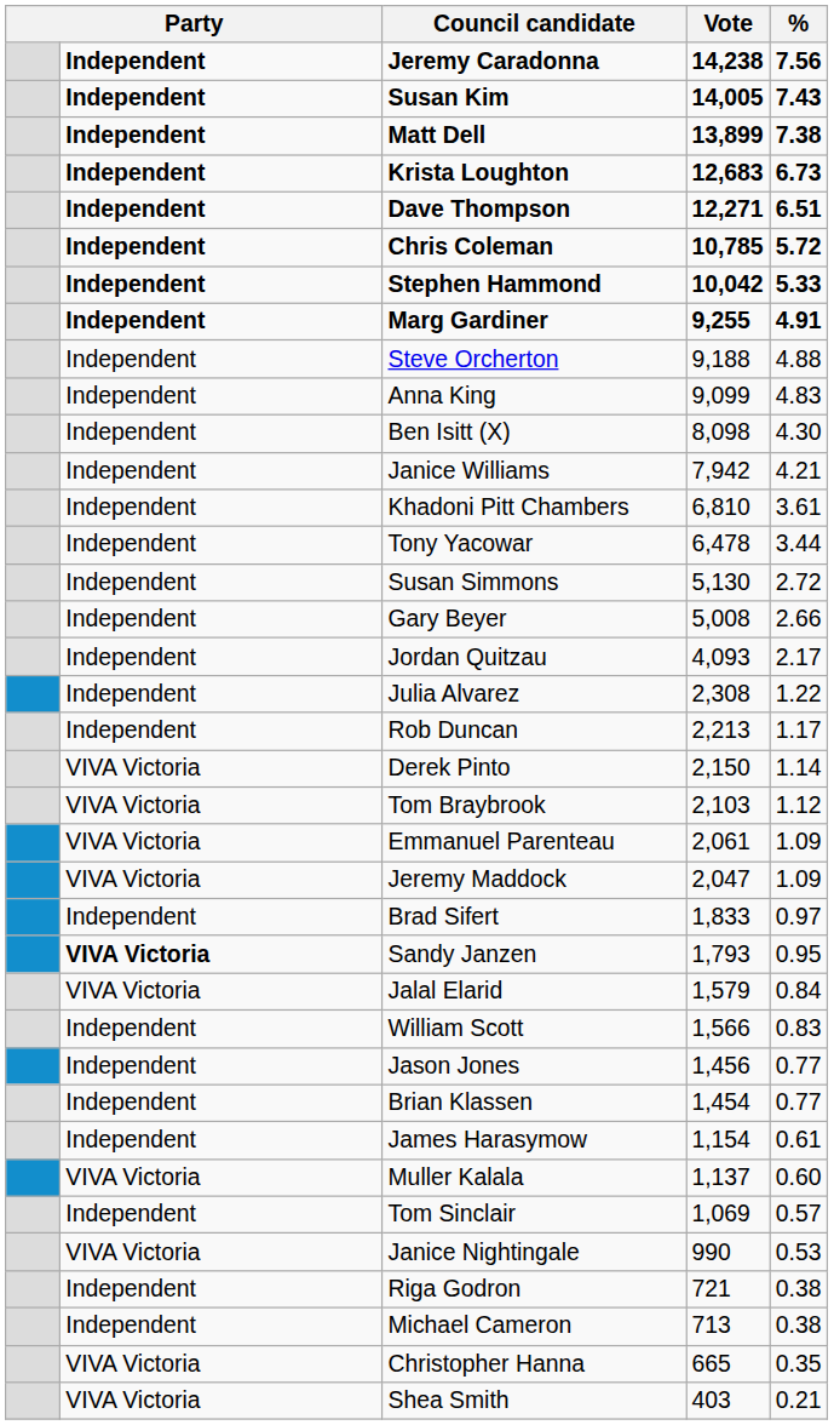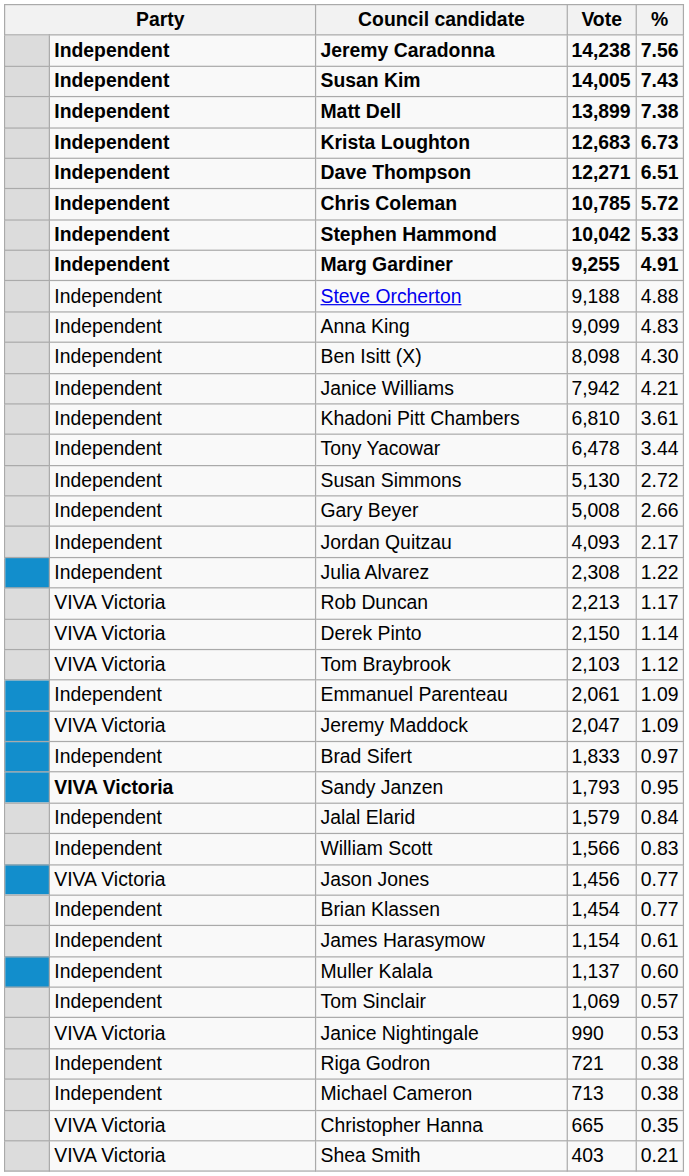 <table class="wikitable">
 <tr>
 <th width="250px" colspan="2">Party</th>
 <th width="200px">Council candidate</th>
 <th width="50px">Vote</th>
 <th width="30px">%</th>
 </tr>
 <tr>
 <td style="background:gainsboro" width="30px"> </td>
 <td><strong>Independent</strong></td>
 <td><strong>Jeremy Caradonna</strong> </td>
 <td><strong>14,238</strong></td>
 <td><strong>7.56</strong></td>
 </tr>
 <tr>
 <td style="background:gainsboro" width="30px"> </td>
 <td><strong>Independent</strong></td>
 <td><strong>Susan Kim</strong> </td>
 <td><strong>14,005</strong></td>
 <td><strong>7.43</strong></td>
 </tr>
 <tr>
 <td style="background:gainsboro" width="30px"> </td>
 <td><strong>Independent</strong></td>
 <td><strong>Matt Dell</strong> </td>
 <td><strong>13,899</strong></td>
 <td><strong>7.38</strong></td>
 </tr>
 <tr>
 <td style="background:gainsboro" width="30px"> </td>
 <td><strong>Independent</strong></td>
 <td><strong>Krista Loughton</strong> </td>
 <td><strong>12,683</strong></td>
 <td><strong>6.73</strong></td>
 </tr>
 <tr>
 <td style="background:gainsboro" width="30px"> </td>
 <td><strong>Independent</strong></td>
 <td><strong>Dave Thompson</strong> </td>
 <td><strong>12,271</strong></td>
 <td><strong>6.51</strong></td>
 </tr>
 <tr>
 <td style="background:gainsboro" width="30px"> </td>
 <td><strong>Independent</strong></td>
 <td><strong>Chris Coleman</strong> </td>
 <td><strong>10,785</strong></td>
 <td><strong>5.72</strong></td>
 </tr>
 <tr>
 <td style="background:gainsboro" width="30px"> </td>
 <td><strong>Independent</strong></td>
 <td><strong>Stephen Hammond </strong> </td>
 <td><strong>10,042</strong></td>
 <td><strong>5.33</strong></td>
 </tr>
 <tr>
 <td style="background:gainsboro" width="30px"> </td>
 <td><strong>Independent</strong></td>
 <td><strong>Marg Gardiner</strong> </td>
 <td><strong>9,255</strong></td>
 <td><strong>4.91</strong></td>
 </tr>
 <tr>
 <td style="background:gainsboro" width="30px"> </td>
 <td>Independent</td>
 <td><a href='#'>Steve Orcherton</a></td>
 <td>9,188</td>
 <td>4.88</td>
 </tr>
 <tr>
 <td style="background:gainsboro" width="30px"> </td>
 <td>Independent</td>
 <td>Anna King</td>
 <td>9,099</td>
 <td>4.83</td>
 </tr>
 <tr>
 <td style="background:gainsboro" width="30px"> </td>
 <td>Independent</td>
 <td>Ben Isitt (X)</td>
 <td>8,098</td>
 <td>4.30</td>
 </tr>
 <tr>
 <td style="background:gainsboro" width="30px"> </td>
 <td>Independent</td>
 <td>Janice Williams</td>
 <td>7,942</td>
 <td>4.21</td>
 </tr>
 <tr>
 <td style="background:gainsboro" width="30px"> </td>
 <td>Independent</td>
 <td>Khadoni Pitt Chambers</td>
 <td>6,810</td>
 <td>3.61</td>
 </tr>
 <tr>
 <td style="background:gainsboro" width="30px"> </td>
 <td>Independent</td>
 <td>Tony Yacowar</td>
 <td>6,478</td>
 <td>3.44</td>
 </tr>
 <tr>
 <td style="background:gainsboro" width="30px"> </td>
 <td>Independent</td>
 <td>Susan Simmons</td>
 <td>5,130</td>
 <td>2.72</td>
 </tr>
 <tr>
 <td style="background:gainsboro" width="30px"> </td>
 <td>Independent</td>
 <td>Gary Beyer</td>
 <td>5,008</td>
 <td>2.66</td>
 </tr>
 <tr>
 <td style="background:gainsboro" width="30px"> </td>
 <td>Independent</td>
 <td>Jordan Quitzau</td>
 <td>4,093</td>
 <td>2.17</td>
 </tr>
 <tr>
 <td style="background:#128ecc;" width="30px"> </td>
 <td>Independent</td>
 <td>Julia Alvarez</td>
 <td>2,308</td>
 <td>1.22</td>
 </tr>
 <tr>
 <td style="background:gainsboro" width="30px"> </td>
-<td>Independent</td>
+<td>VIVA Victoria</td>
 <td>Rob Duncan</td>
 <td>2,213</td>
 <td>1.17</td>
 </tr>
 <tr>
 <td style="background:gainsboro" width="30px"> </td>
 <td>VIVA Victoria</td>
 <td>Derek Pinto</td>
 <td>2,150</td>
 <td>1.14</td>
 </tr>
 <tr>
 <td style="background:gainsboro" width="30px"> </td>
 <td>VIVA Victoria</td>
 <td>Tom Braybrook</td>
 <td>2,103</td>
 <td>1.12</td>
 </tr>
 <tr>
 <td style="background:#128ecc;" width="30px"> </td>
-<td>VIVA Victoria</td>
+<td>Independent</td>
 <td>Emmanuel Parenteau</td>
 <td>2,061</td>
 <td>1.09</td>
 </tr>
 <tr>
 <td style="background:#128ecc;" width="30px"> </td>
 <td>VIVA Victoria</td>
 <td>Jeremy Maddock</td>
 <td>2,047</td>
 <td>1.09</td>
 </tr>
 <tr>
 <td style="background:#128ecc;" width="30px"> </td>
 <td>Independent</td>
 <td>Brad Sifert</td>
 <td>1,833</td>
 <td>0.97</td>
 </tr>
 <tr>
 <td style="background:#128ecc;" width="30px"> </td>
 <td><strong>VIVA Victoria</strong></td>
 <td>Sandy Janzen</td>
 <td>1,793</td>
 <td>0.95</td>
 </tr>
 <tr>
 <td style="background:gainsboro" width="30px"> </td>
-<td>VIVA Victoria</td>
+<td>Independent</td>
 <td>Jalal Elarid</td>
 <td>1,579</td>
 <td>0.84</td>
 </tr>
 <tr>
 <td style="background:gainsboro" width="30px"> </td>
 <td>Independent</td>
 <td>William Scott</td>
 <td>1,566</td>
 <td>0.83</td>
 </tr>
 <tr>
 <td style="background:#128ecc;" width="30px"> </td>
-<td>Independent</td>
+<td>VIVA Victoria</td>
 <td>Jason Jones</td>
 <td>1,456</td>
 <td>0.77</td>
 </tr>
 <tr>
 <td style="background:gainsboro" width="30px"> </td>
 <td>Independent</td>
 <td>Brian Klassen</td>
 <td>1,454</td>
 <td>0.77</td>
 </tr>
 <tr>
 <td style="background:gainsboro" width="30px"> </td>
 <td>Independent</td>
 <td>James Harasymow</td>
 <td>1,154</td>
 <td>0.61</td>
 </tr>
 <tr>
 <td style="background:#128ecc;" width="30px"> </td>
-<td>VIVA Victoria</td>
+<td>Independent</td>
 <td>Muller Kalala</td>
 <td>1,137</td>
 <td>0.60</td>
 </tr>
 <tr>
 <td style="background:gainsboro" width="30px"> </td>
 <td>Independent</td>
 <td>Tom Sinclair</td>
 <td>1,069</td>
 <td>0.57</td>
 </tr>
 <tr>
 <td style="background:gainsboro" width="30px"> </td>
 <td>VIVA Victoria</td>
 <td>Janice Nightingale</td>
 <td>990</td>
 <td>0.53</td>
 </tr>
 <tr>
 <td style="background:gainsboro" width="30px"> </td>
 <td>Independent</td>
 <td>Riga Godron</td>
 <td>721</td>
 <td>0.38</td>
 </tr>
 <tr>
 <td style="background:gainsboro" width="30px"> </td>
 <td>Independent</td>
 <td>Michael Cameron</td>
 <td>713</td>
 <td>0.38</td>
 </tr>
 <tr>
 <td style="background:gainsboro" width="30px"> </td>
 <td>VIVA Victoria</td>
 <td>Christopher Hanna</td>
 <td>665</td>
 <td>0.35</td>
 </tr>
 <tr>
 <td style="background:gainsboro" width="30px"> </td>
 <td>VIVA Victoria</td>
 <td>Shea Smith</td>
 <td>403</td>
 <td>0.21</td>
 </tr>
 </table>
